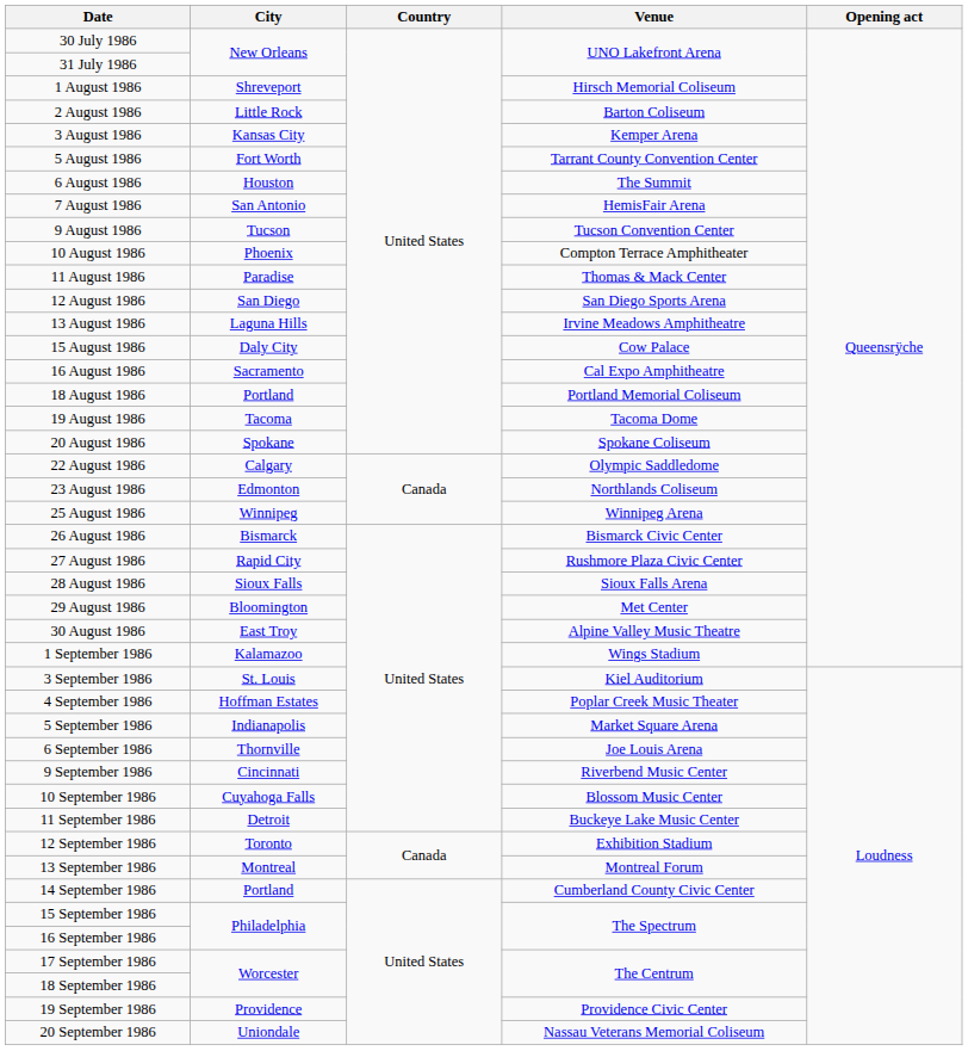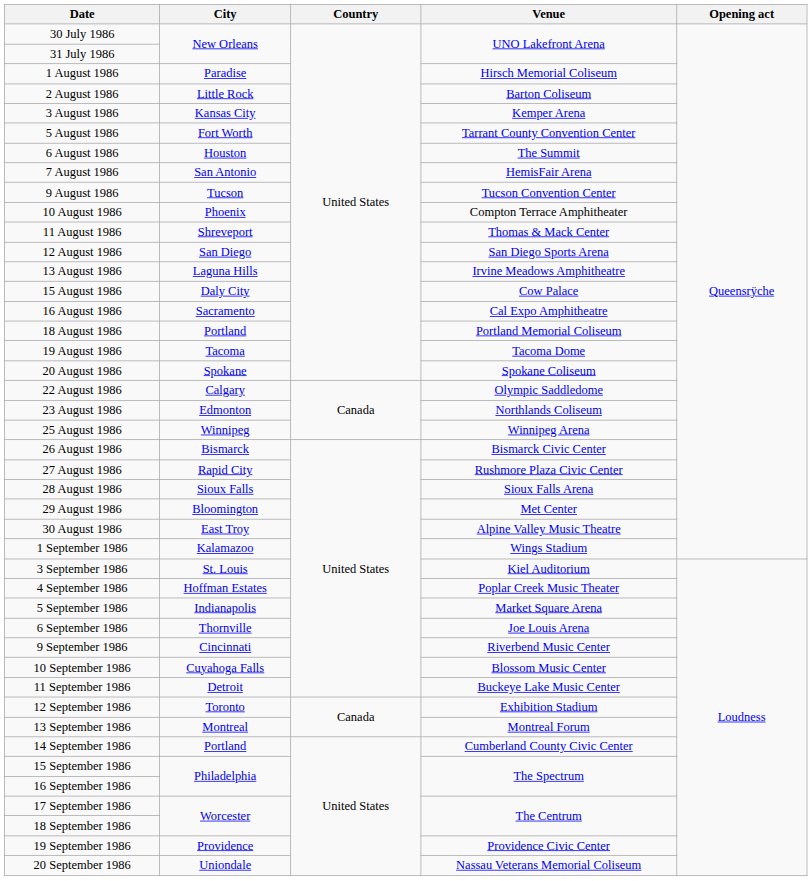 <table class="wikitable" style="text-align:center;">
 <tr>
 <th scope="col" style="width:12em;">Date</th>
 <th scope="col" style="width:10em;">City</th>
 <th scope="col" style="width:10em;">Country</th>
 <th scope="col" style="width:20em;">Venue</th>
 <th scope="col" style="width:10em;">Opening act</th>
 </tr>
 <tr>
 <td>30 July 1986</td>
 <td rowspan="2"><a href='#'>New Orleans</a></td>
 <td rowspan="18">United States</td>
 <td rowspan="2"><a href='#'>UNO Lakefront Arena</a></td>
 <td rowspan="27"><a href='#'>Queensrÿche</a></td>
 </tr>
 <tr>
 <td>31 July 1986</td>
 </tr>
 <tr>
 <td>1 August 1986</td>
-<td><a href='#'>Shreveport</a></td>
+<td><a href='#'>Paradise</a></td>
 <td><a href='#'>Hirsch Memorial Coliseum</a></td>
 </tr>
 <tr>
 <td>2 August 1986</td>
 <td><a href='#'>Little Rock</a></td>
 <td><a href='#'>Barton Coliseum</a></td>
 </tr>
 <tr>
 <td>3 August 1986</td>
 <td><a href='#'>Kansas City</a></td>
 <td><a href='#'>Kemper Arena</a></td>
 </tr>
 <tr>
 <td>5 August 1986</td>
 <td><a href='#'>Fort Worth</a></td>
 <td><a href='#'>Tarrant County Convention Center</a></td>
 </tr>
 <tr>
 <td>6 August 1986</td>
 <td><a href='#'>Houston</a></td>
 <td><a href='#'>The Summit</a></td>
 </tr>
 <tr>
 <td>7 August 1986</td>
 <td><a href='#'>San Antonio</a></td>
 <td><a href='#'>HemisFair Arena</a></td>
 </tr>
 <tr>
 <td>9 August 1986</td>
 <td><a href='#'>Tucson</a></td>
 <td><a href='#'>Tucson Convention Center</a></td>
 </tr>
 <tr>
 <td>10 August 1986</td>
 <td><a href='#'>Phoenix</a></td>
 <td>Compton Terrace Amphitheater</td>
 </tr>
 <tr>
 <td>11 August 1986</td>
-<td><a href='#'>Paradise</a></td>
+<td><a href='#'>Shreveport</a></td>
 <td><a href='#'>Thomas & Mack Center</a></td>
 </tr>
 <tr>
 <td>12 August 1986</td>
 <td><a href='#'>San Diego</a></td>
 <td><a href='#'>San Diego Sports Arena</a></td>
 </tr>
 <tr>
 <td>13 August 1986</td>
 <td><a href='#'>Laguna Hills</a></td>
 <td><a href='#'>Irvine Meadows Amphitheatre</a></td>
 </tr>
 <tr>
 <td>15 August 1986</td>
 <td><a href='#'>Daly City</a></td>
 <td><a href='#'>Cow Palace</a></td>
 </tr>
 <tr>
 <td>16 August 1986</td>
 <td><a href='#'>Sacramento</a></td>
 <td><a href='#'>Cal Expo Amphitheatre</a></td>
 </tr>
 <tr>
 <td>18 August 1986</td>
 <td><a href='#'>Portland</a></td>
 <td><a href='#'>Portland Memorial Coliseum</a></td>
 </tr>
 <tr>
 <td>19 August 1986</td>
 <td><a href='#'>Tacoma</a></td>
 <td><a href='#'>Tacoma Dome</a></td>
 </tr>
 <tr>
 <td>20 August 1986</td>
 <td><a href='#'>Spokane</a></td>
 <td><a href='#'>Spokane Coliseum</a></td>
 </tr>
 <tr>
 <td>22 August 1986</td>
 <td><a href='#'>Calgary</a></td>
 <td rowspan="3">Canada</td>
 <td><a href='#'>Olympic Saddledome</a></td>
 </tr>
 <tr>
 <td>23 August 1986</td>
 <td><a href='#'>Edmonton</a></td>
 <td><a href='#'>Northlands Coliseum</a></td>
 </tr>
 <tr>
 <td>25 August 1986</td>
 <td><a href='#'>Winnipeg</a></td>
 <td><a href='#'>Winnipeg Arena</a></td>
 </tr>
 <tr>
 <td>26 August 1986</td>
 <td><a href='#'>Bismarck</a></td>
 <td rowspan="13">United States</td>
 <td><a href='#'>Bismarck Civic Center</a></td>
 </tr>
 <tr>
 <td>27 August 1986</td>
 <td><a href='#'>Rapid City</a></td>
 <td><a href='#'>Rushmore Plaza Civic Center</a></td>
 </tr>
 <tr>
 <td>28 August 1986</td>
 <td><a href='#'>Sioux Falls</a></td>
 <td><a href='#'>Sioux Falls Arena</a></td>
 </tr>
 <tr>
 <td>29 August 1986</td>
 <td><a href='#'>Bloomington</a></td>
 <td><a href='#'>Met Center</a></td>
 </tr>
 <tr>
 <td>30 August 1986</td>
 <td><a href='#'>East Troy</a></td>
 <td><a href='#'>Alpine Valley Music Theatre</a></td>
 </tr>
 <tr>
 <td>1 September 1986</td>
 <td><a href='#'>Kalamazoo</a></td>
 <td><a href='#'>Wings Stadium</a></td>
 </tr>
 <tr>
 <td>3 September 1986</td>
 <td><a href='#'>St. Louis</a></td>
 <td><a href='#'>Kiel Auditorium</a></td>
 <td rowspan="16"><a href='#'>Loudness</a></td>
 </tr>
 <tr>
 <td>4 September 1986</td>
 <td><a href='#'>Hoffman Estates</a></td>
 <td><a href='#'>Poplar Creek Music Theater</a></td>
 </tr>
 <tr>
 <td>5 September 1986</td>
 <td><a href='#'>Indianapolis</a></td>
 <td><a href='#'>Market Square Arena</a></td>
 </tr>
 <tr>
 <td>6 September 1986</td>
 <td><a href='#'>Thornville</a></td>
 <td><a href='#'>Joe Louis Arena</a></td>
 </tr>
 <tr>
 <td>9 September 1986</td>
 <td><a href='#'>Cincinnati</a></td>
 <td><a href='#'>Riverbend Music Center</a></td>
 </tr>
 <tr>
 <td>10 September 1986</td>
 <td><a href='#'>Cuyahoga Falls</a></td>
 <td><a href='#'>Blossom Music Center</a></td>
 </tr>
 <tr>
 <td>11 September 1986</td>
 <td><a href='#'>Detroit</a></td>
 <td><a href='#'>Buckeye Lake Music Center</a></td>
 </tr>
 <tr>
 <td>12 September 1986</td>
 <td><a href='#'>Toronto</a></td>
 <td rowspan="2">Canada</td>
 <td><a href='#'>Exhibition Stadium</a></td>
 </tr>
 <tr>
 <td>13 September 1986</td>
 <td><a href='#'>Montreal</a></td>
 <td><a href='#'>Montreal Forum</a></td>
 </tr>
 <tr>
 <td>14 September 1986</td>
 <td><a href='#'>Portland</a></td>
 <td rowspan="7">United States</td>
 <td><a href='#'>Cumberland County Civic Center</a></td>
 </tr>
 <tr>
 <td>15 September 1986</td>
 <td rowspan="2"><a href='#'>Philadelphia</a></td>
 <td rowspan="2"><a href='#'>The Spectrum</a></td>
 </tr>
 <tr>
 <td>16 September 1986</td>
 </tr>
 <tr>
 <td>17 September 1986</td>
 <td rowspan="2"><a href='#'>Worcester</a></td>
 <td rowspan="2"><a href='#'>The Centrum</a></td>
 </tr>
 <tr>
 <td>18 September 1986</td>
 </tr>
 <tr>
 <td>19 September 1986</td>
 <td><a href='#'>Providence</a></td>
 <td><a href='#'>Providence Civic Center</a></td>
 </tr>
 <tr>
 <td>20 September 1986</td>
 <td><a href='#'>Uniondale</a></td>
 <td><a href='#'>Nassau Veterans Memorial Coliseum</a></td>
 </tr>
 </table>
